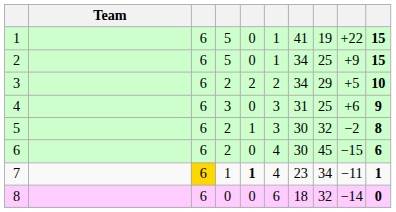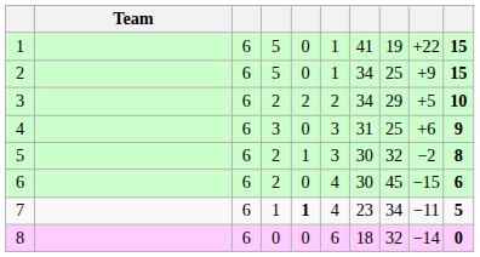 <table class="wikitable" style="text-align: center;">
 <tr>
 <th width="20"></th>
 <th width="175">Team</th>
 <th width="20"></th>
 <th width="20"></th>
 <th width="20"></th>
 <th width="20"></th>
 <th width="20"></th>
 <th width="20"></th>
 <th width="20"></th>
 <th width="20"></th>
 </tr>
 <tr bgcolor="#ccffcc">
 <td>1</td>
 <td align=left></td>
 <td>6</td>
 <td>5</td>
 <td>0</td>
 <td>1</td>
 <td>41</td>
 <td>19</td>
 <td>+22</td>
 <td><strong>15</strong></td>
 </tr>
 <tr bgcolor="#ccffcc">
 <td>2</td>
 <td align=left></td>
 <td>6</td>
 <td>5</td>
 <td>0</td>
 <td>1</td>
 <td>34</td>
 <td>25</td>
 <td>+9</td>
 <td><strong>15</strong></td>
 </tr>
 <tr bgcolor="#ccffcc">
 <td>3</td>
 <td align=left></td>
 <td>6</td>
 <td>2</td>
 <td>2</td>
 <td>2</td>
 <td>34</td>
 <td>29</td>
 <td>+5</td>
 <td><strong>10</strong></td>
 </tr>
 <tr bgcolor="#ccffcc">
 <td>4</td>
 <td align=left></td>
 <td>6</td>
 <td>3</td>
 <td>0</td>
 <td>3</td>
 <td>31</td>
 <td>25</td>
 <td>+6</td>
 <td><strong>9</strong></td>
 </tr>
 <tr bgcolor="#ccffcc">
 <td>5</td>
 <td align=left></td>
 <td>6</td>
 <td>2</td>
 <td>1</td>
 <td>3</td>
 <td>30</td>
 <td>32</td>
 <td>−2</td>
 <td><strong>8</strong></td>
 </tr>
 <tr bgcolor="#ccffcc">
 <td>6</td>
 <td align=left></td>
 <td>6</td>
 <td>2</td>
 <td>0</td>
 <td>4</td>
 <td>30</td>
 <td>45</td>
 <td>−15</td>
 <td><strong>6</strong></td>
 </tr>
 <tr>
 <td>7</td>
 <td align=left></td>
-<td style="background: gold;">6</td>
+<td>6</td>
 <td>1</td>
 <td><strong>1</strong></td>
 <td>4</td>
 <td>23</td>
 <td>34</td>
 <td>−11</td>
-<td><strong>1</strong></td>
+<td><strong>5</strong></td>
 </tr>
 <tr bgcolor="#ffccff">
 <td>8</td>
 <td align=left></td>
 <td>6</td>
 <td>0</td>
 <td>0</td>
 <td>6</td>
 <td>18</td>
 <td>32</td>
 <td>−14</td>
 <td><strong>0</strong></td>
 </tr>
 </table>
